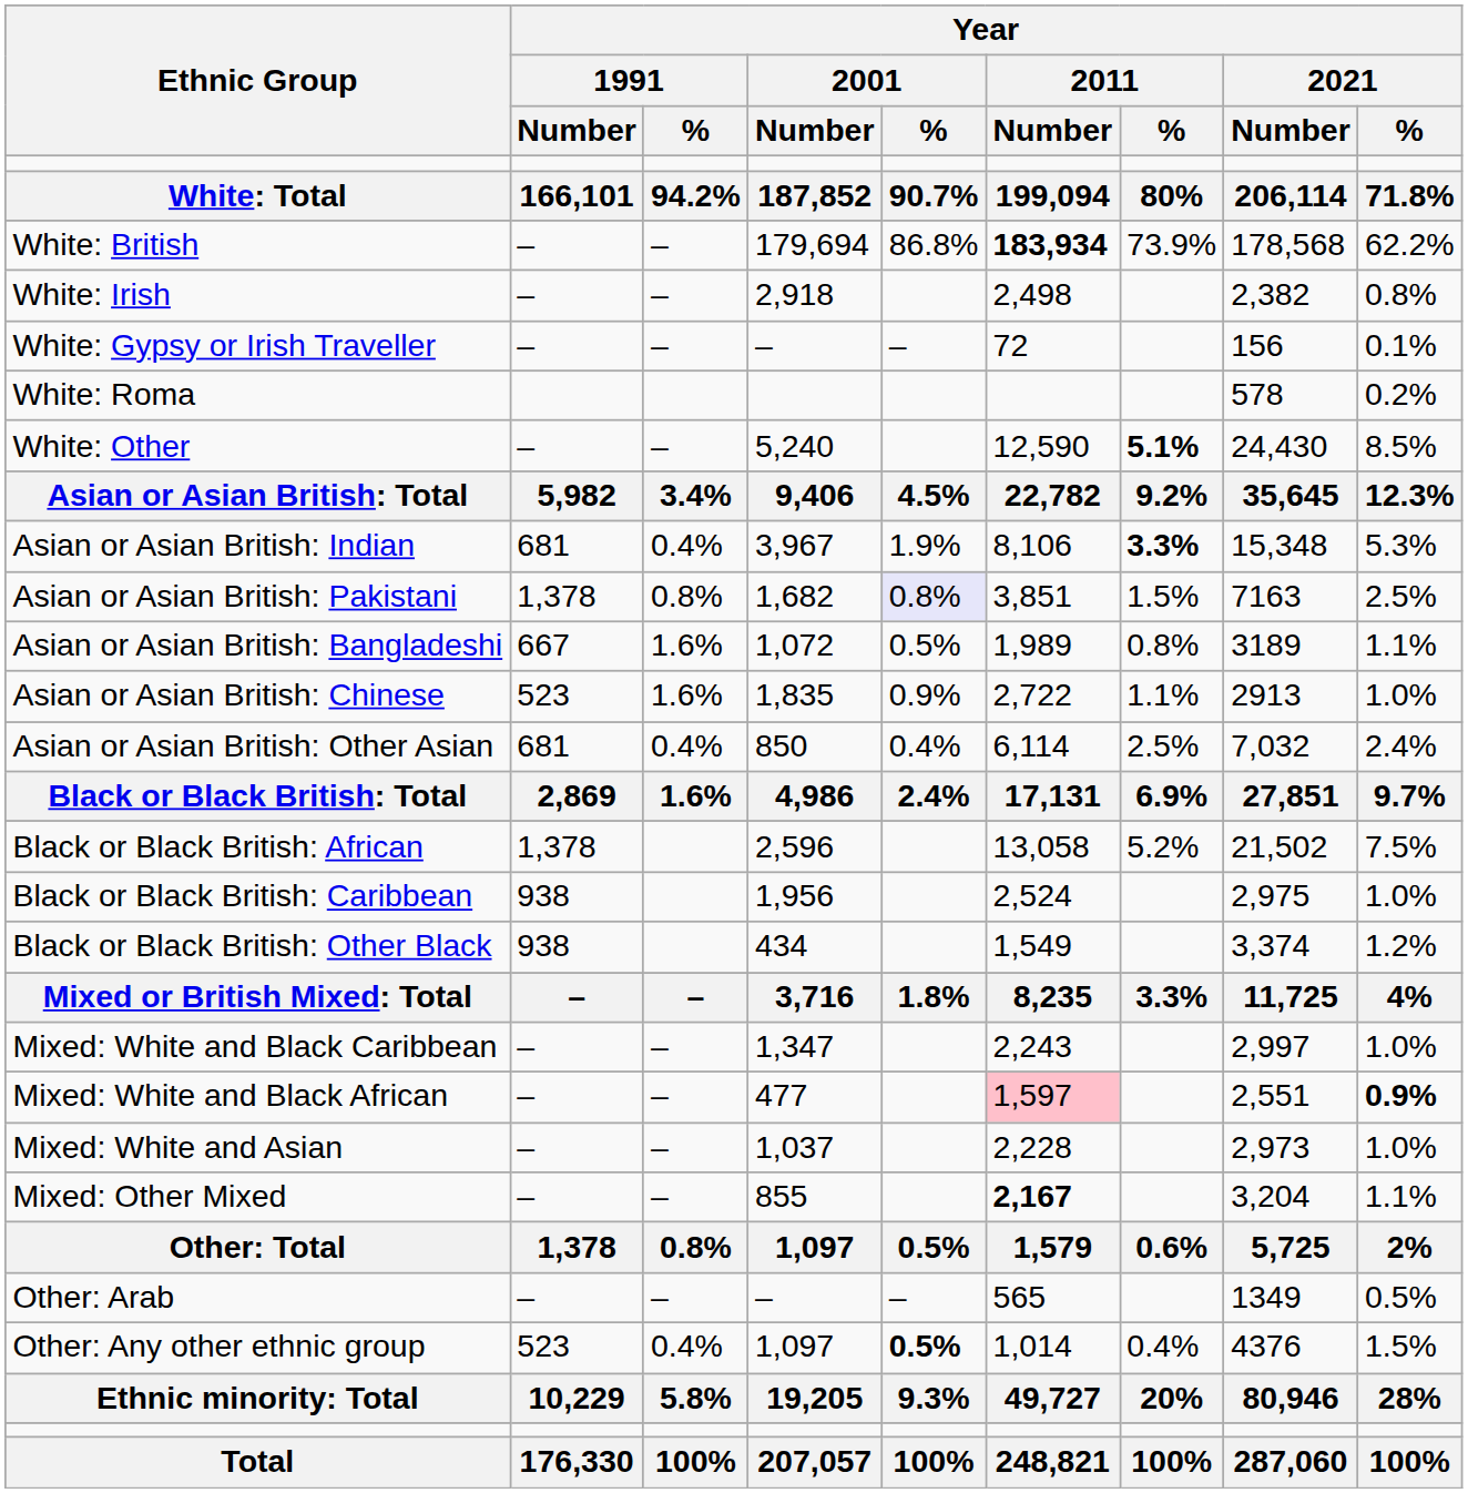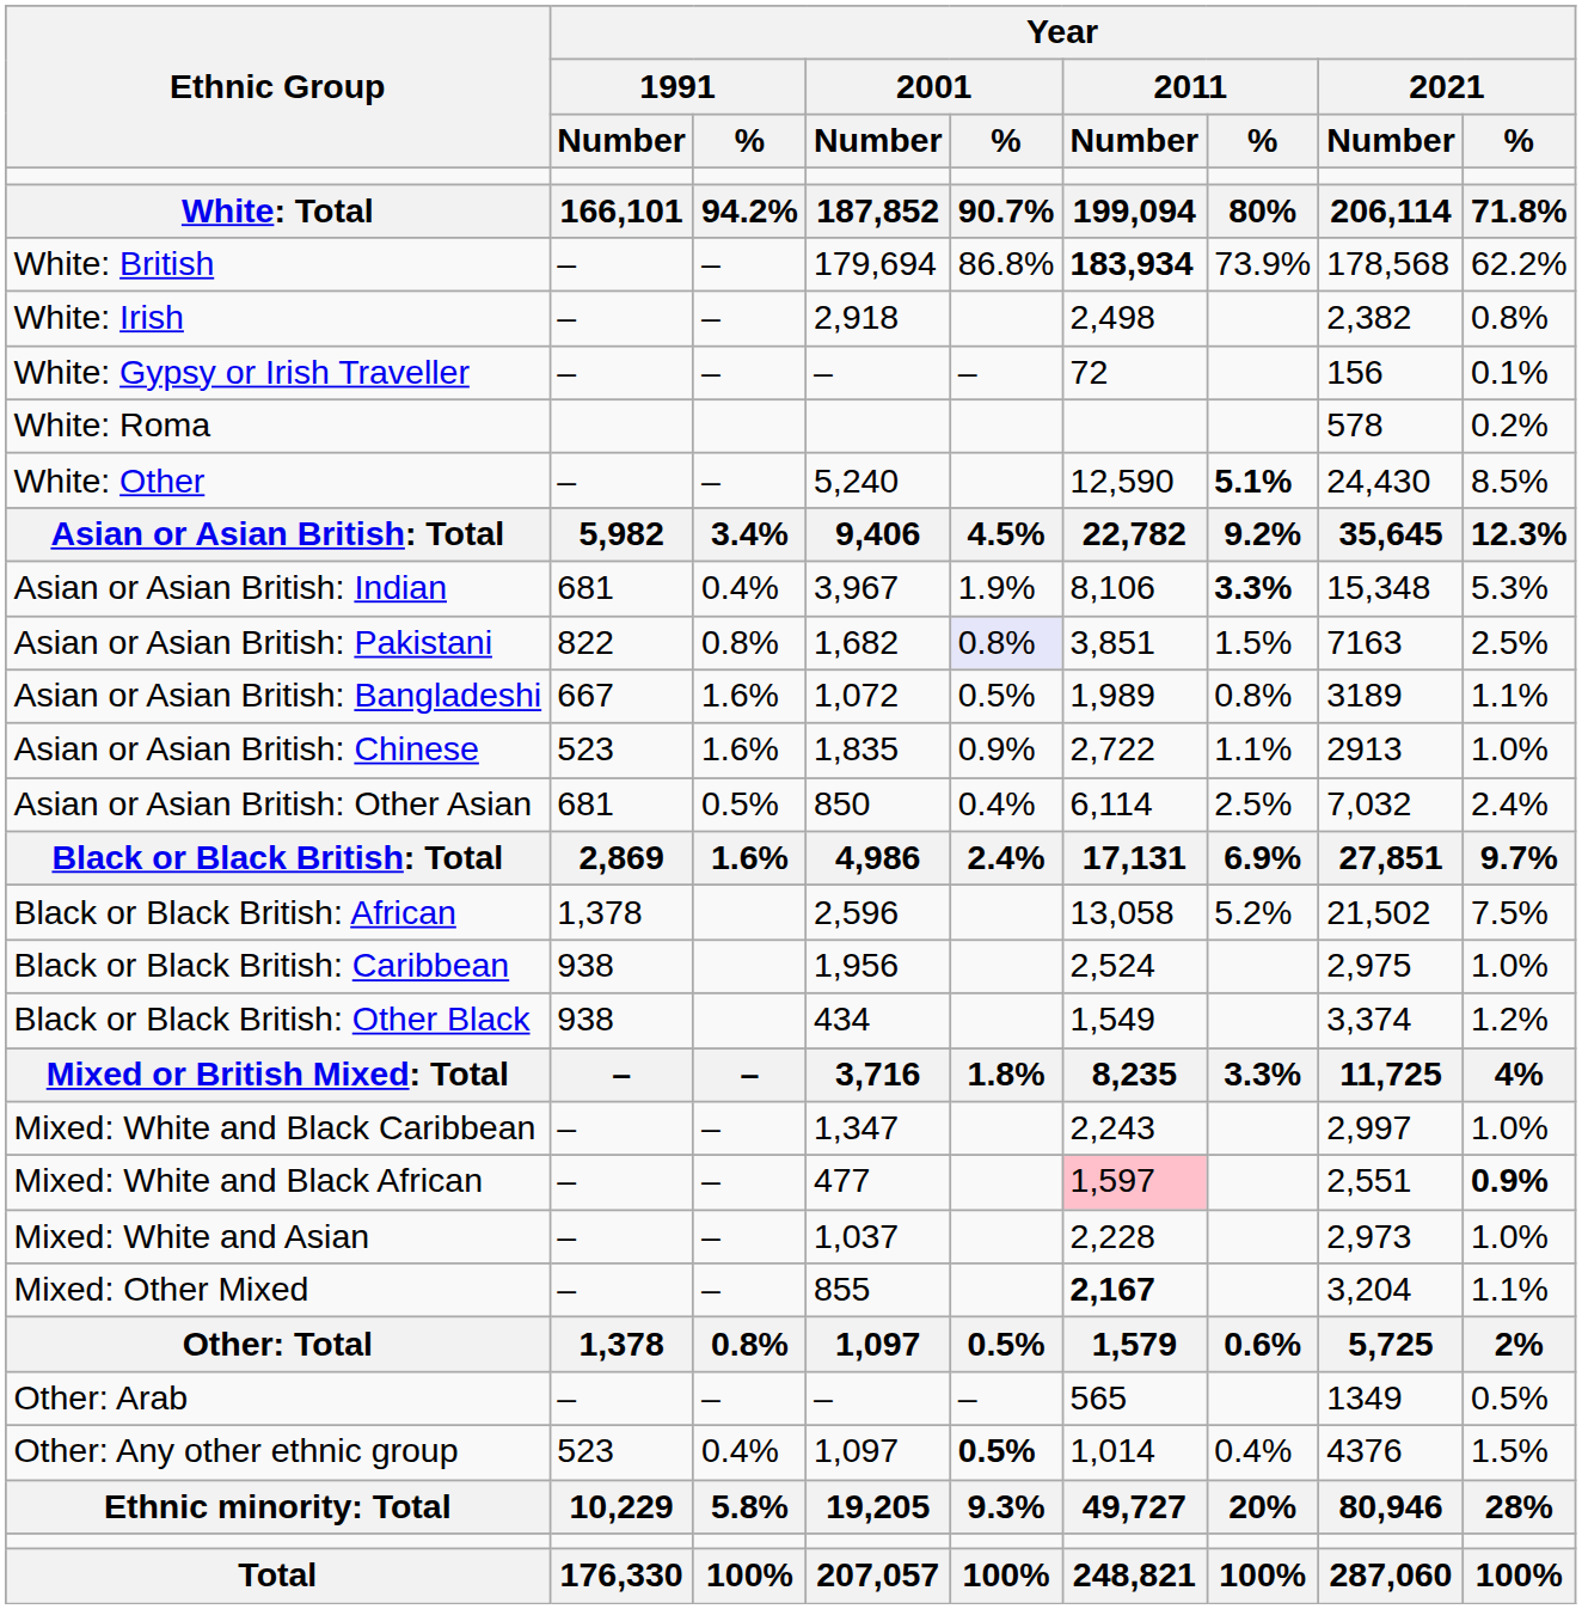 <table class="wikitable sortable mw-collapsible mw-collapsed">
 <tr>
 <th rowspan="3">Ethnic Group</th>
 <th colspan="8">Year</th>
 </tr>
 <tr>
 <th colspan="2">1991</th>
 <th colspan="2">2001</th>
 <th colspan="2">2011</th>
 <th colspan="2">2021</th>
 </tr>
 <tr>
 <th>Number</th>
 <th>%</th>
 <th>Number</th>
 <th>%</th>
 <th>Number</th>
 <th>%</th>
 <th>Number</th>
 <th>%</th>
 </tr>
 <tr>
 <td></td>
 <td></td>
 <td></td>
 <td></td>
 <td></td>
 <td></td>
 <td></td>
 <td></td>
 <td></td>
 </tr>
 <tr>
 <th><a href='#'>White</a>: Total</th>
 <th>166,101</th>
 <th>94.2%</th>
 <th>187,852</th>
 <th>90.7%</th>
 <th>199,094</th>
 <th>80%</th>
 <th>206,114</th>
 <th>71.8%</th>
 </tr>
 <tr>
 <td>White: <a href='#'>British</a></td>
 <td>–</td>
 <td>–</td>
 <td>179,694</td>
 <td>86.8%</td>
 <td><strong>183,934</strong></td>
 <td>73.9%</td>
 <td>178,568</td>
 <td>62.2%</td>
 </tr>
 <tr>
 <td>White: <a href='#'>Irish</a></td>
 <td>–</td>
 <td>–</td>
 <td>2,918</td>
 <td></td>
 <td>2,498</td>
 <td></td>
 <td>2,382</td>
 <td>0.8%</td>
 </tr>
 <tr>
 <td>White: <a href='#'>Gypsy or Irish Traveller</a></td>
 <td>–</td>
 <td>–</td>
 <td>–</td>
 <td>–</td>
 <td>72</td>
 <td></td>
 <td>156</td>
 <td>0.1%</td>
 </tr>
 <tr>
 <td>White: Roma</td>
 <td></td>
 <td></td>
 <td></td>
 <td></td>
 <td></td>
 <td></td>
 <td>578</td>
 <td>0.2%</td>
 </tr>
 <tr>
 <td>White: <a href='#'>Other</a></td>
 <td>–</td>
 <td>–</td>
 <td>5,240</td>
 <td></td>
 <td>12,590</td>
 <td><strong>5.1%</strong></td>
 <td>24,430</td>
 <td>8.5%</td>
 </tr>
 <tr>
 <th><a href='#'>Asian or Asian British</a>: Total</th>
 <th>5,982</th>
 <th>3.4%</th>
 <th>9,406</th>
 <th>4.5%</th>
 <th>22,782</th>
 <th>9.2%</th>
 <th>35,645</th>
 <th>12.3%</th>
 </tr>
 <tr>
 <td>Asian or Asian British: <a href='#'>Indian</a></td>
 <td>681</td>
 <td>0.4%</td>
 <td>3,967</td>
 <td>1.9%</td>
 <td>8,106</td>
 <td><strong>3.3%</strong></td>
 <td>15,348</td>
 <td>5.3%</td>
 </tr>
 <tr>
 <td>Asian or Asian British: <a href='#'>Pakistani</a></td>
-<td>1,378</td>
+<td>822</td>
 <td>0.8%</td>
 <td>1,682</td>
 <td style="background: lavender;">0.8%</td>
 <td>3,851</td>
 <td>1.5%</td>
 <td>7163</td>
 <td>2.5%</td>
 </tr>
 <tr>
 <td>Asian or Asian British: <a href='#'>Bangladeshi</a></td>
 <td>667</td>
 <td>1.6%</td>
 <td>1,072</td>
 <td>0.5%</td>
 <td>1,989</td>
 <td>0.8%</td>
 <td>3189</td>
 <td>1.1%</td>
 </tr>
 <tr>
 <td>Asian or Asian British: <a href='#'>Chinese</a></td>
 <td>523</td>
 <td>1.6%</td>
 <td>1,835</td>
 <td>0.9%</td>
 <td>2,722</td>
 <td>1.1%</td>
 <td>2913</td>
 <td>1.0%</td>
 </tr>
 <tr>
 <td>Asian or Asian British: Other Asian</td>
 <td>681</td>
-<td>0.4%</td>
+<td>0.5%</td>
 <td>850</td>
 <td>0.4%</td>
 <td>6,114</td>
 <td>2.5%</td>
 <td>7,032</td>
 <td>2.4%</td>
 </tr>
 <tr>
 <th><a href='#'>Black or Black British</a>: Total</th>
 <th>2,869</th>
 <th>1.6%</th>
 <th>4,986</th>
 <th>2.4%</th>
 <th>17,131</th>
 <th>6.9%</th>
 <th>27,851</th>
 <th>9.7%</th>
 </tr>
 <tr>
 <td>Black or Black British: <a href='#'>African</a></td>
 <td>1,378</td>
 <td></td>
 <td>2,596</td>
 <td></td>
 <td>13,058</td>
 <td>5.2%</td>
 <td>21,502</td>
 <td>7.5%</td>
 </tr>
 <tr>
 <td>Black or Black British: <a href='#'>Caribbean</a></td>
 <td>938</td>
 <td></td>
 <td>1,956</td>
 <td></td>
 <td>2,524</td>
 <td></td>
 <td>2,975</td>
 <td>1.0%</td>
 </tr>
 <tr>
 <td>Black or Black British: <a href='#'>Other Black</a></td>
 <td>938</td>
 <td></td>
 <td>434</td>
 <td></td>
 <td>1,549</td>
 <td></td>
 <td>3,374</td>
 <td>1.2%</td>
 </tr>
 <tr>
 <th><a href='#'>Mixed or British Mixed</a>: Total</th>
 <th>–</th>
 <th>–</th>
 <th>3,716</th>
 <th>1.8%</th>
 <th>8,235</th>
 <th>3.3%</th>
 <th>11,725</th>
 <th>4%</th>
 </tr>
 <tr>
 <td>Mixed: White and Black Caribbean</td>
 <td>–</td>
 <td>–</td>
 <td>1,347</td>
 <td></td>
 <td>2,243</td>
 <td></td>
 <td>2,997</td>
 <td>1.0%</td>
 </tr>
 <tr>
 <td>Mixed: White and Black African</td>
 <td>–</td>
 <td>–</td>
 <td>477</td>
 <td></td>
 <td style="background: pink;">1,597</td>
 <td></td>
 <td>2,551</td>
 <td><strong>0.9%</strong></td>
 </tr>
 <tr>
 <td>Mixed: White and Asian</td>
 <td>–</td>
 <td>–</td>
 <td>1,037</td>
 <td></td>
 <td>2,228</td>
 <td></td>
 <td>2,973</td>
 <td>1.0%</td>
 </tr>
 <tr>
 <td>Mixed: Other Mixed</td>
 <td>–</td>
 <td>–</td>
 <td>855</td>
 <td></td>
 <td><strong>2,167</strong></td>
 <td></td>
 <td>3,204</td>
 <td>1.1%</td>
 </tr>
 <tr>
 <th>Other: Total</th>
 <th>1,378</th>
 <th>0.8%</th>
 <th>1,097</th>
 <th>0.5%</th>
 <th>1,579</th>
 <th>0.6%</th>
 <th>5,725</th>
 <th>2%</th>
 </tr>
 <tr>
 <td>Other: Arab</td>
 <td>–</td>
 <td>–</td>
 <td>–</td>
 <td>–</td>
 <td>565</td>
 <td></td>
 <td>1349</td>
 <td>0.5%</td>
 </tr>
 <tr>
 <td>Other: Any other ethnic group</td>
 <td>523</td>
 <td>0.4%</td>
 <td>1,097</td>
 <td><strong>0.5%</strong></td>
 <td>1,014</td>
 <td>0.4%</td>
 <td>4376</td>
 <td>1.5%</td>
 </tr>
 <tr>
 <th>Ethnic minority: Total</th>
 <th>10,229</th>
 <th>5.8%</th>
 <th>19,205</th>
 <th>9.3%</th>
 <th>49,727</th>
 <th>20%</th>
 <th>80,946</th>
 <th>28%</th>
 </tr>
 <tr>
 <td></td>
 <td></td>
 <td></td>
 <td></td>
 <td></td>
 <td></td>
 <td></td>
 <td></td>
 <td></td>
 </tr>
 <tr>
 <th>Total</th>
 <th>176,330</th>
 <th>100%</th>
 <th>207,057</th>
 <th>100%</th>
 <th>248,821</th>
 <th>100%</th>
 <th>287,060</th>
 <th>100%</th>
 </tr>
 </table>
